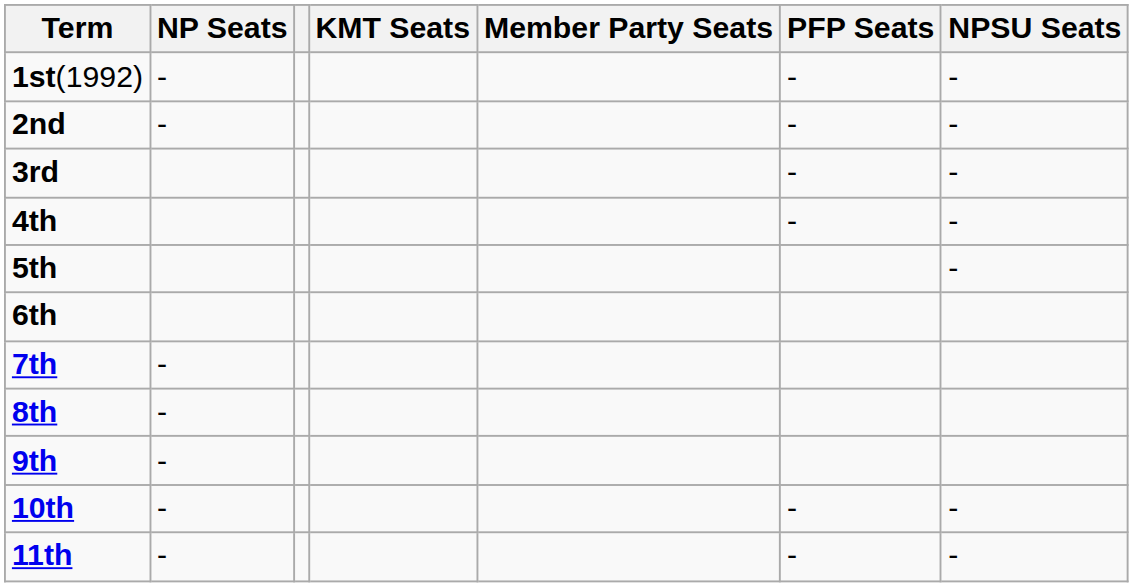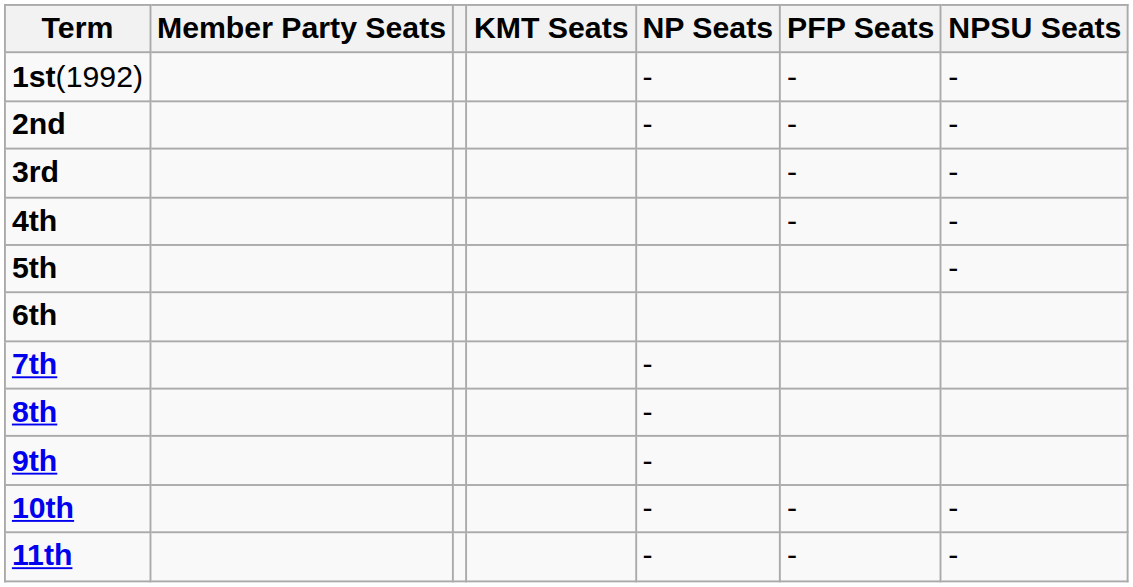 <table class="wikitable">
 <tr>
 <th>Term</th>
-<th>NP Seats</th>
+<th>Member Party Seats</th>
 <th></th>
 <th>KMT Seats</th>
-<th>Member Party Seats</th>
+<th>NP Seats</th>
 <th>PFP Seats</th>
 <th>NPSU Seats</th>
 </tr>
 <tr>
 <td><strong>1st</strong>(1992)</td>
-<td>-</td>
 <td></td>
 <td></td>
 <td></td>
 <td>-</td>
 <td>-</td>
+<td>-</td>
 </tr>
 <tr>
 <td><strong>2nd</strong></td>
-<td>-</td>
 <td></td>
 <td></td>
 <td></td>
+<td>-</td>
 <td>-</td>
 <td>-</td>
 </tr>
 <tr>
 <td><strong>3rd</strong></td>
 <td></td>
 <td></td>
 <td></td>
 <td></td>
 <td>-</td>
 <td>-</td>
 </tr>
 <tr>
 <td><strong>4th</strong></td>
 <td></td>
 <td></td>
 <td></td>
 <td></td>
 <td>-</td>
 <td>-</td>
 </tr>
 <tr>
 <td><strong>5th</strong></td>
 <td></td>
 <td></td>
 <td></td>
 <td></td>
 <td></td>
 <td>-</td>
 </tr>
 <tr>
 <td><strong>6th</strong></td>
 <td></td>
 <td></td>
 <td></td>
 <td></td>
 <td></td>
 <td></td>
 </tr>
 <tr>
 <td><strong><a href='#'>7th</a></strong></td>
-<td>-</td>
 <td></td>
 <td></td>
 <td></td>
+<td>-</td>
 <td></td>
 <td></td>
 </tr>
 <tr>
 <td><strong><a href='#'>8th</a></strong></td>
-<td>-</td>
 <td></td>
 <td></td>
 <td></td>
+<td>-</td>
 <td></td>
 <td></td>
 </tr>
 <tr>
 <td><strong><a href='#'>9th</a></strong></td>
-<td>-</td>
 <td></td>
 <td></td>
 <td></td>
+<td>-</td>
 <td></td>
 <td></td>
 </tr>
 <tr>
 <td><strong><a href='#'>10th</a></strong></td>
-<td>-</td>
 <td></td>
 <td></td>
 <td></td>
 <td>-</td>
 <td>-</td>
+<td>-</td>
 </tr>
 <tr>
 <td><strong><a href='#'>11th</a></strong></td>
-<td>-</td>
 <td></td>
 <td></td>
 <td></td>
 <td>-</td>
 <td>-</td>
+<td>-</td>
 </tr>
 </table>
